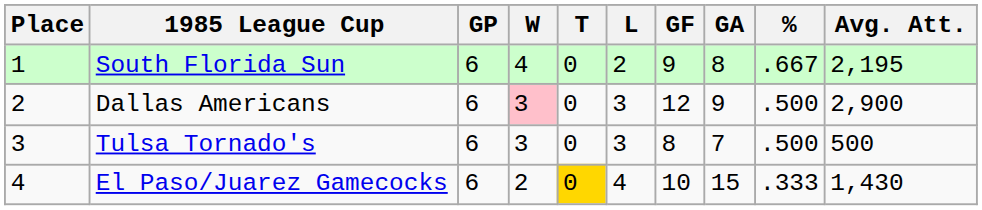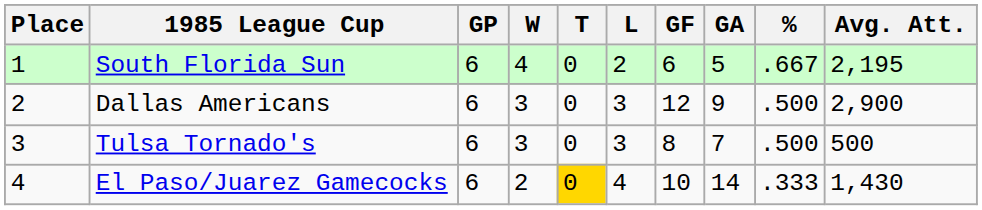 <table class="wikitable">
 <tr>
 <th>Place</th>
 <th width="190">1985 League Cup</th>
 <th width="20">GP</th>
 <th width="20">W</th>
 <th width="20">T</th>
 <th width="20">L</th>
 <th width="20">GF</th>
 <th width="20">GA</th>
 <th width="20">%</th>
 <th width="75">Avg. Att.</th>
 </tr>
 <tr bgcolor=#ccffcc>
 <td>1</td>
 <td><a href='#'>South Florida Sun</a></td>
 <td>6</td>
 <td>4</td>
 <td>0</td>
 <td>2</td>
-<td>9</td>
-<td>8</td>
+<td>6</td>
+<td>5</td>
 <td>.667</td>
 <td>2,195</td>
 </tr>
 <tr>
 <td>2</td>
 <td>Dallas Americans</td>
 <td>6</td>
-<td style="background: pink;">3</td>
+<td>3</td>
 <td>0</td>
 <td>3</td>
 <td>12</td>
 <td>9</td>
 <td>.500</td>
 <td>2,900</td>
 </tr>
 <tr>
 <td>3</td>
 <td><a href='#'>Tulsa Tornado's</a></td>
 <td>6</td>
 <td>3</td>
 <td>0</td>
 <td>3</td>
 <td>8</td>
 <td>7</td>
 <td>.500</td>
 <td>500</td>
 </tr>
 <tr>
 <td>4</td>
 <td><a href='#'>El Paso/Juarez Gamecocks</a></td>
 <td>6</td>
 <td>2</td>
 <td style="background: gold;">0</td>
 <td>4</td>
 <td>10</td>
-<td>15</td>
+<td>14</td>
 <td>.333</td>
 <td>1,430</td>
 </tr>
 </table>
